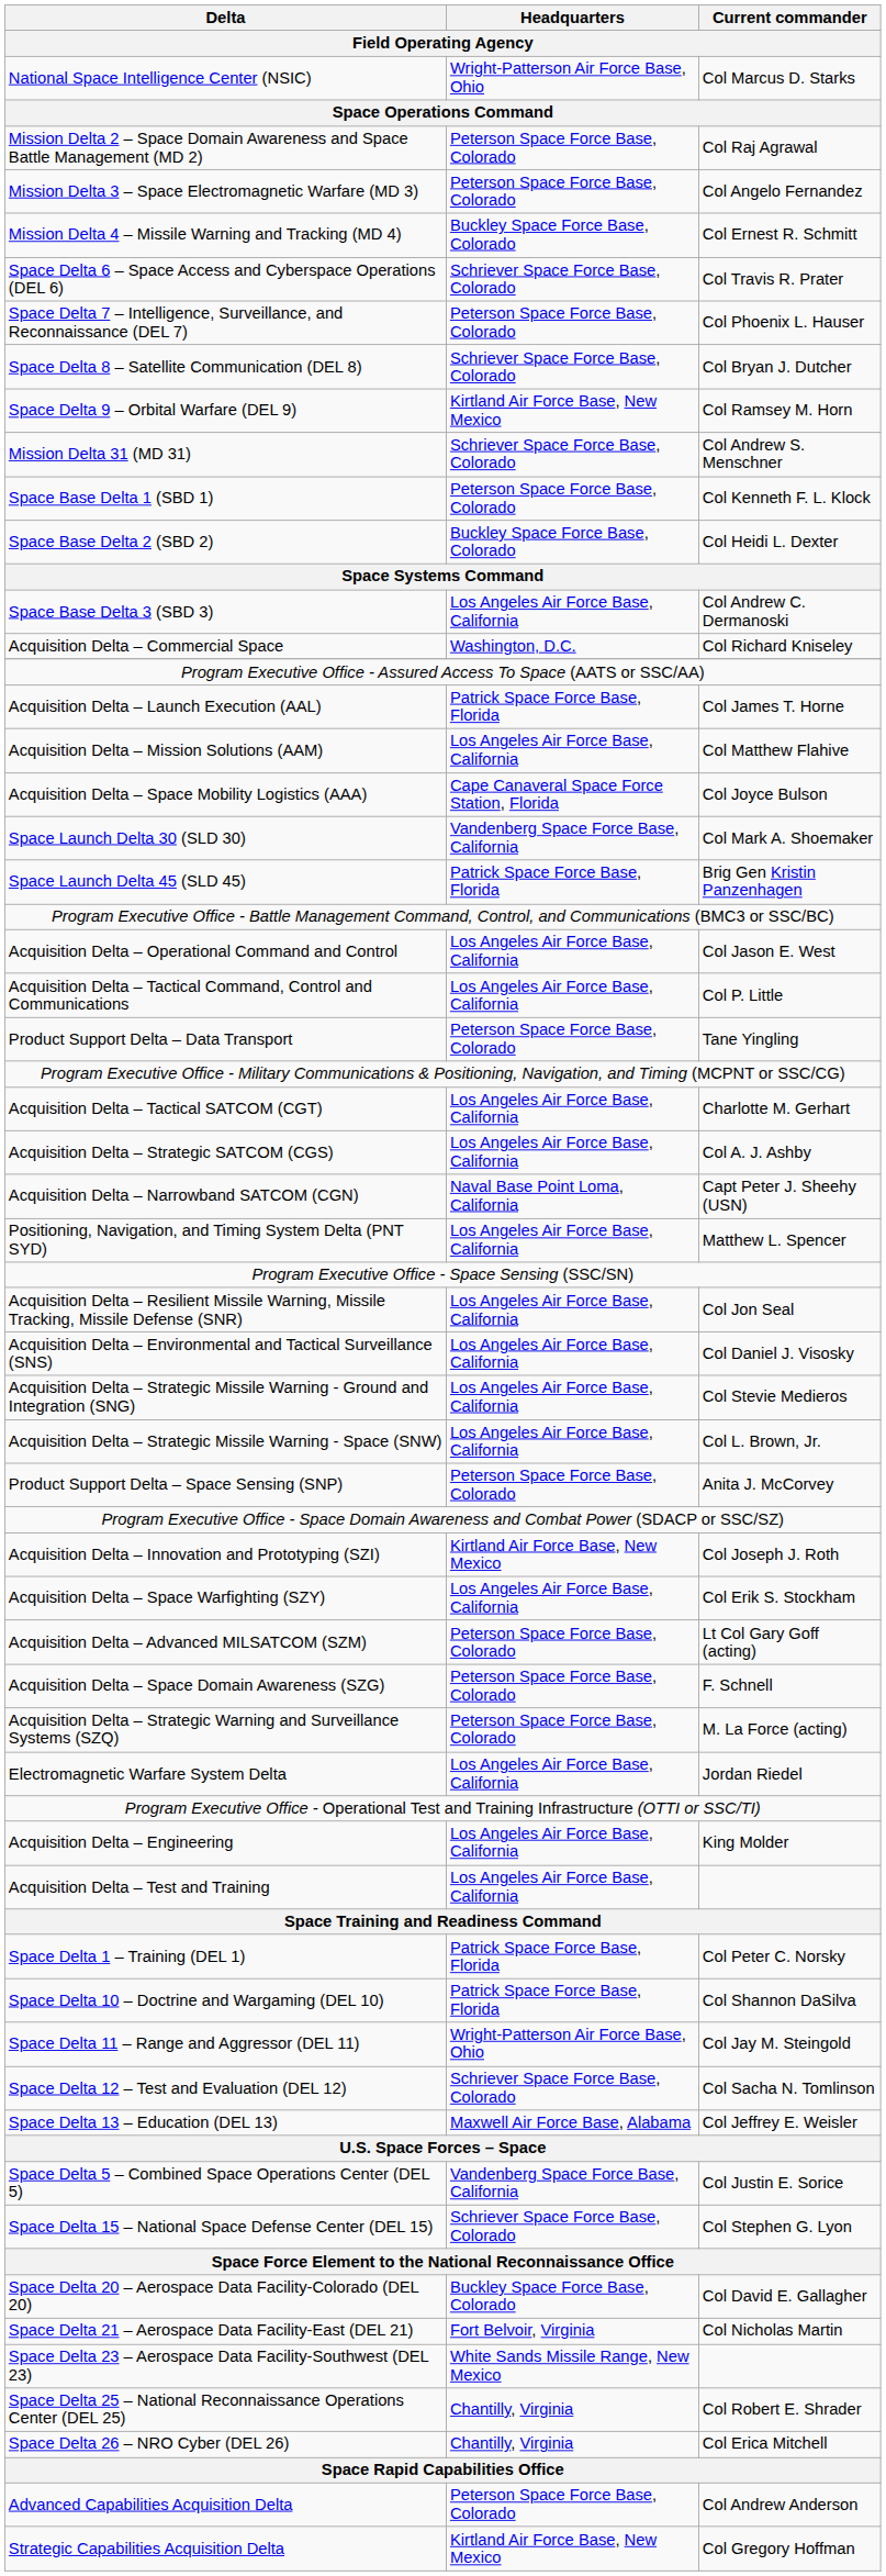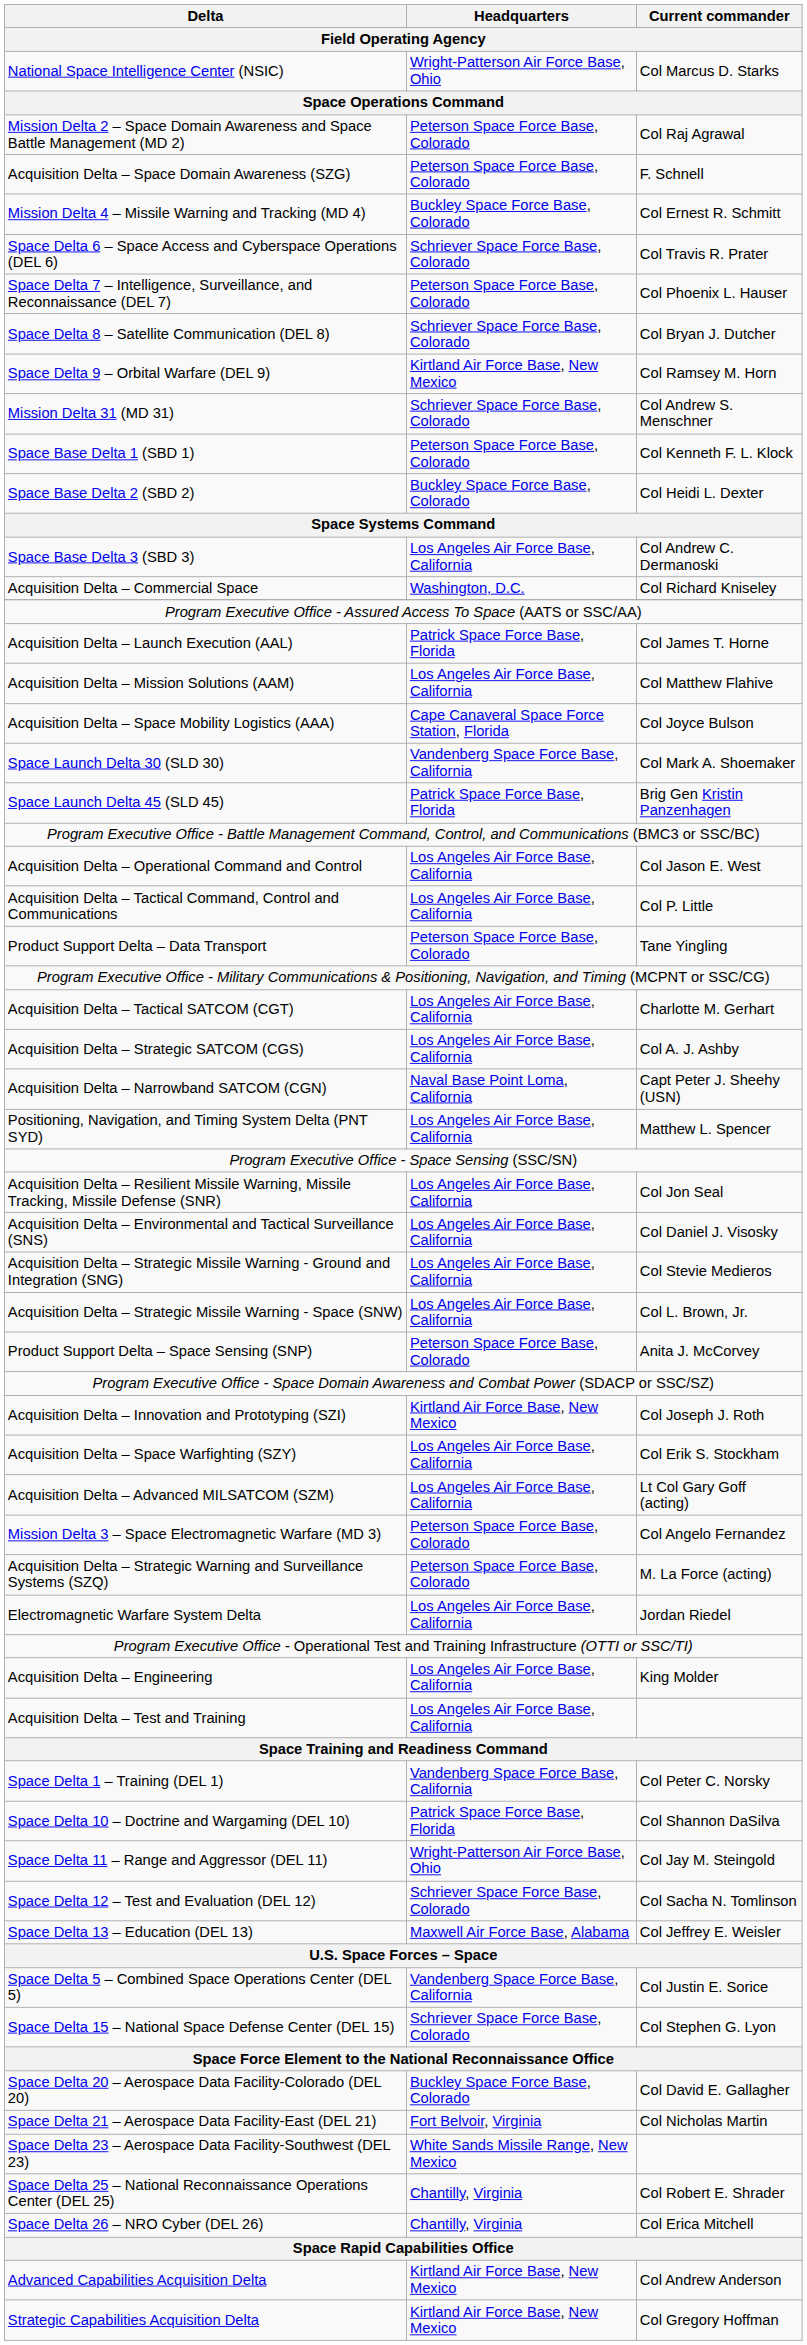 <table class="wikitable">
 <tr>
 <th>Delta</th>
 <th>Headquarters</th>
 <th>Current commander</th>
 </tr>
 <tr>
 <th colspan = 3>Field Operating Agency</th>
 </tr>
 <tr>
 <td> <a href='#'>National Space Intelligence Center</a> (NSIC)</td>
 <td><a href='#'>Wright-Patterson Air Force Base</a>, <a href='#'>Ohio</a></td>
 <td>Col Marcus D. Starks</td>
 </tr>
 <tr>
 <th colspan = 3>Space Operations Command</th>
 </tr>
 <tr>
 <td> <a href='#'>Mission Delta 2</a> – Space Domain Awareness and Space Battle Management (MD 2)</td>
 <td><a href='#'>Peterson Space Force Base</a>, <a href='#'>Colorado</a></td>
 <td>Col Raj Agrawal</td>
 </tr>
 <tr>
-<td> <a href='#'>Mission Delta 3</a> – Space Electromagnetic Warfare (MD 3)</td>
+<td> Acquisition Delta – Space Domain Awareness (SZG)</td>
 <td><a href='#'>Peterson Space Force Base</a>, <a href='#'>Colorado</a></td>
-<td>Col Angelo Fernandez</td>
+<td>F. Schnell</td>
 </tr>
 <tr>
 <td> <a href='#'>Mission Delta 4</a> – Missile Warning and Tracking (MD 4)</td>
 <td><a href='#'>Buckley Space Force Base</a>, <a href='#'>Colorado</a></td>
 <td>Col Ernest R. Schmitt</td>
 </tr>
 <tr>
 <td> <a href='#'>Space Delta 6</a> – Space Access and Cyberspace Operations (DEL 6)</td>
 <td><a href='#'>Schriever Space Force Base</a>, <a href='#'>Colorado</a></td>
 <td>Col Travis R. Prater</td>
 </tr>
 <tr>
 <td> <a href='#'>Space Delta 7</a> – Intelligence, Surveillance, and Reconnaissance (DEL 7)</td>
 <td><a href='#'>Peterson Space Force Base</a>, <a href='#'>Colorado</a></td>
 <td>Col Phoenix L. Hauser</td>
 </tr>
 <tr>
 <td> <a href='#'>Space Delta 8</a> – Satellite Communication (DEL 8)</td>
 <td><a href='#'>Schriever Space Force Base</a>, <a href='#'>Colorado</a></td>
 <td>Col Bryan J. Dutcher</td>
 </tr>
 <tr>
 <td> <a href='#'>Space Delta 9</a> – Orbital Warfare (DEL 9)</td>
 <td><a href='#'>Kirtland Air Force Base</a>, <a href='#'>New Mexico</a></td>
 <td>Col Ramsey M. Horn</td>
 </tr>
 <tr>
 <td> <a href='#'>Mission Delta 31</a> (MD 31)</td>
 <td><a href='#'>Schriever Space Force Base</a>, <a href='#'>Colorado</a></td>
 <td>Col Andrew S. Menschner</td>
 </tr>
 <tr>
 <td> <a href='#'>Space Base Delta 1</a> (SBD 1)</td>
 <td><a href='#'>Peterson Space Force Base</a>, <a href='#'>Colorado</a></td>
 <td>Col Kenneth F. L. Klock</td>
 </tr>
 <tr>
 <td> <a href='#'>Space Base Delta 2</a> (SBD 2)</td>
 <td><a href='#'>Buckley Space Force Base</a>, <a href='#'>Colorado</a></td>
 <td>Col Heidi L. Dexter</td>
 </tr>
 <tr>
 <th colspan = 3>Space Systems Command</th>
 </tr>
 <tr>
 <td> <a href='#'>Space Base Delta 3</a> (SBD 3)</td>
 <td><a href='#'>Los Angeles Air Force Base</a>, <a href='#'>California</a></td>
 <td>Col Andrew C. Dermanoski</td>
 </tr>
 <tr>
 <td> Acquisition Delta – Commercial Space</td>
 <td><a href='#'>Washington, D.C.</a></td>
 <td>Col Richard Kniseley</td>
 </tr>
 <tr>
 </tr>
 <tr style="text-align:center;">
 <td colspan = 3> <em>Program Executive Office - Assured Access To Space</em> (AATS or SSC/AA)</td>
 </tr>
 <tr>
 <td> Acquisition Delta – Launch Execution (AAL)</td>
 <td><a href='#'>Patrick Space Force Base</a>, <a href='#'>Florida</a></td>
 <td>Col James T. Horne</td>
 </tr>
 <tr>
 <td> Acquisition Delta – Mission Solutions (AAM)</td>
 <td><a href='#'>Los Angeles Air Force Base</a>, <a href='#'>California</a></td>
 <td>Col Matthew Flahive</td>
 </tr>
 <tr>
 <td> Acquisition Delta – Space Mobility Logistics (AAA)</td>
 <td><a href='#'>Cape Canaveral Space Force Station</a>, <a href='#'>Florida</a></td>
 <td>Col Joyce Bulson</td>
 </tr>
 <tr>
 <td> <a href='#'>Space Launch Delta 30</a> (SLD 30)</td>
 <td><a href='#'>Vandenberg Space Force Base</a>, <a href='#'>California</a></td>
 <td>Col Mark A. Shoemaker</td>
 </tr>
 <tr>
 <td> <a href='#'>Space Launch Delta 45</a> (SLD 45)</td>
 <td><a href='#'>Patrick Space Force Base</a>, <a href='#'>Florida</a></td>
 <td>Brig Gen <a href='#'>Kristin Panzenhagen</a></td>
 </tr>
 <tr style="text-align:center;">
 <td colspan="3"> <em>Program Executive Office - Battle Management Command, Control, and Communications</em> (BMC3 or SSC/BC)</td>
 </tr>
 <tr>
 <td> Acquisition Delta – Operational Command and Control</td>
 <td><a href='#'>Los Angeles Air Force Base</a>, <a href='#'>California</a></td>
 <td>Col Jason E. West</td>
 </tr>
 <tr>
 <td> Acquisition Delta – Tactical Command, Control and Communications</td>
 <td><a href='#'>Los Angeles Air Force Base</a>, <a href='#'>California</a></td>
 <td>Col P. Little</td>
 </tr>
 <tr>
 <td> Product Support Delta – Data Transport</td>
 <td><a href='#'>Peterson Space Force Base</a>, <a href='#'>Colorado</a></td>
 <td>Tane Yingling</td>
 </tr>
 <tr style="text-align:center;">
 <td colspan="3"> <em>Program Executive Office - Military Communications & Positioning, Navigation, and Timing</em> (MCPNT or SSC/CG)</td>
 </tr>
 <tr>
 <td> Acquisition Delta – Tactical SATCOM (CGT)</td>
 <td><a href='#'>Los Angeles Air Force Base</a>, <a href='#'>California</a></td>
 <td>Charlotte M. Gerhart</td>
 </tr>
 <tr>
 <td> Acquisition Delta – Strategic SATCOM (CGS)</td>
 <td><a href='#'>Los Angeles Air Force Base</a>, <a href='#'>California</a></td>
 <td>Col A. J. Ashby</td>
 </tr>
 <tr>
 <td> Acquisition Delta – Narrowband SATCOM (CGN)</td>
 <td><a href='#'>Naval Base Point Loma</a>, <a href='#'>California</a></td>
 <td>Capt Peter J. Sheehy (USN)</td>
 </tr>
 <tr>
 <td> Positioning, Navigation, and Timing System Delta (PNT SYD)</td>
 <td><a href='#'>Los Angeles Air Force Base</a>, <a href='#'>California</a></td>
 <td>Matthew L. Spencer</td>
 </tr>
 <tr style="text-align:center;">
 <td colspan = 3> <em>Program Executive Office - Space Sensing</em> (SSC/SN)</td>
 </tr>
 <tr>
 <td> Acquisition Delta – Resilient Missile Warning, Missile Tracking, Missile Defense (SNR) </td>
 <td><a href='#'>Los Angeles Air Force Base</a>, <a href='#'>California</a></td>
 <td>Col Jon Seal</td>
 </tr>
 <tr>
 <td> Acquisition Delta – Environmental and Tactical Surveillance (SNS)</td>
 <td><a href='#'>Los Angeles Air Force Base</a>, <a href='#'>California</a></td>
 <td>Col Daniel J. Visosky</td>
 </tr>
 <tr>
 <td> Acquisition Delta – Strategic Missile Warning - Ground and Integration (SNG) </td>
 <td><a href='#'>Los Angeles Air Force Base</a>, <a href='#'>California</a></td>
 <td>Col Stevie Medieros</td>
 </tr>
 <tr>
 <td> Acquisition Delta – Strategic Missile Warning - Space (SNW) </td>
 <td><a href='#'>Los Angeles Air Force Base</a>, <a href='#'>California</a></td>
 <td>Col L. Brown, Jr.</td>
 </tr>
 <tr>
 <td> Product Support Delta – Space Sensing (SNP)</td>
 <td><a href='#'>Peterson Space Force Base</a>, <a href='#'>Colorado</a></td>
 <td>Anita J. McCorvey</td>
 </tr>
 <tr style="text-align:center;">
 <td colspan = 3> <em>Program Executive Office - Space Domain Awareness and Combat Power</em> (SDACP or SSC/SZ)</td>
 </tr>
 <tr>
 <td>Acquisition Delta – Innovation and Prototyping (SZI)</td>
 <td><a href='#'>Kirtland Air Force Base</a>, <a href='#'>New Mexico</a></td>
 <td>Col Joseph J. Roth</td>
 </tr>
 <tr>
 <td> Acquisition Delta – Space Warfighting (SZY)</td>
 <td><a href='#'>Los Angeles Air Force Base</a>, <a href='#'>California</a></td>
 <td>Col Erik S. Stockham</td>
 </tr>
 <tr>
 <td> Acquisition Delta – Advanced MILSATCOM (SZM)</td>
-<td><a href='#'>Peterson Space Force Base</a>, <a href='#'>Colorado</a></td>
+<td><a href='#'>Los Angeles Air Force Base</a>, <a href='#'>California</a></td>
 <td>Lt Col Gary Goff (acting)</td>
 </tr>
 <tr>
-<td> Acquisition Delta – Space Domain Awareness (SZG)</td>
+<td> <a href='#'>Mission Delta 3</a> – Space Electromagnetic Warfare (MD 3)</td>
 <td><a href='#'>Peterson Space Force Base</a>, <a href='#'>Colorado</a></td>
-<td>F. Schnell</td>
+<td>Col Angelo Fernandez</td>
 </tr>
 <tr>
 <td> Acquisition Delta – Strategic Warning and Surveillance Systems (SZQ)</td>
 <td><a href='#'>Peterson Space Force Base</a>, <a href='#'>Colorado</a></td>
 <td>M. La Force (acting)</td>
 </tr>
 <tr>
 <td> Electromagnetic Warfare System Delta</td>
 <td><a href='#'>Los Angeles Air Force Base</a>, <a href='#'>California</a></td>
 <td>Jordan Riedel</td>
 </tr>
 <tr style="text-align:center;">
 <td colspan = 3><em>Program Executive Office - </em>Operational Test and Training Infrastructure<em> (OTTI or SSC/TI)</td>
 </tr>
 <tr>
 <td> Acquisition Delta – Engineering</td>
 <td><a href='#'>Los Angeles Air Force Base</a>, <a href='#'>California</a></td>
 <td>King Molder</td>
 </tr>
 <tr>
 <td> Acquisition Delta – Test and Training</td>
 <td><a href='#'>Los Angeles Air Force Base</a>, <a href='#'>California</a></td>
 <td></td>
 </tr>
 <tr>
 <th colspan = 3>Space Training and Readiness Command</th>
 </tr>
 <tr>
 <td> <a href='#'>Space Delta 1</a> – Training (DEL 1)</td>
-<td><a href='#'>Patrick Space Force Base</a>, <a href='#'>Florida</a></td>
+<td><a href='#'>Vandenberg Space Force Base</a>, <a href='#'>California</a></td>
 <td>Col Peter C. Norsky</td>
 </tr>
 <tr>
 <td> <a href='#'>Space Delta 10</a> – Doctrine and Wargaming (DEL 10)</td>
 <td><a href='#'>Patrick Space Force Base</a>, <a href='#'>Florida</a></td>
 <td>Col Shannon DaSilva</td>
 </tr>
 <tr>
 <td> <a href='#'>Space Delta 11</a> – Range and Aggressor (DEL 11)</td>
 <td><a href='#'>Wright-Patterson Air Force Base</a>, <a href='#'>Ohio</a></td>
 <td>Col Jay M. Steingold</td>
 </tr>
 <tr>
 <td> <a href='#'>Space Delta 12</a> – Test and Evaluation (DEL 12)</td>
 <td><a href='#'>Schriever Space Force Base</a>, <a href='#'>Colorado</a></td>
 <td>Col Sacha N. Tomlinson</td>
 </tr>
 <tr>
 <td> <a href='#'>Space Delta 13</a> – Education (DEL 13)</td>
 <td><a href='#'>Maxwell Air Force Base</a>, <a href='#'>Alabama</a></td>
 <td>Col Jeffrey E. Weisler</td>
 </tr>
 <tr>
 <th colspan = 3>U.S. Space Forces – Space</th>
 </tr>
 <tr>
 <td> <a href='#'>Space Delta 5</a> – Combined Space Operations Center (DEL 5)</td>
 <td><a href='#'>Vandenberg Space Force Base</a>, <a href='#'>California</a></td>
 <td>Col Justin E. Sorice</td>
 </tr>
 <tr>
 <td> <a href='#'>Space Delta 15</a> – National Space Defense Center (DEL 15)</td>
 <td><a href='#'>Schriever Space Force Base</a>, <a href='#'>Colorado</a></td>
 <td>Col Stephen G. Lyon</td>
 </tr>
 <tr>
 <th colspan = 3>Space Force Element to the National Reconnaissance Office</th>
 </tr>
 <tr>
 <td> <a href='#'>Space Delta 20</a> – Aerospace Data Facility-Colorado (DEL 20)</td>
 <td><a href='#'>Buckley Space Force Base</a>, <a href='#'>Colorado</a></td>
 <td>Col David E. Gallagher</td>
 </tr>
 <tr>
 <td> <a href='#'>Space Delta 21</a> – Aerospace Data Facility-East (DEL 21)</td>
 <td><a href='#'>Fort Belvoir</a>, <a href='#'>Virginia</a></td>
 <td>Col Nicholas Martin</td>
 </tr>
 <tr>
 <td> <a href='#'>Space Delta 23</a> – Aerospace Data Facility-Southwest (DEL 23)</td>
 <td><a href='#'>White Sands Missile Range</a>, <a href='#'>New Mexico</a></td>
 <td></td>
 </tr>
 <tr>
 <td> <a href='#'>Space Delta 25</a> – National Reconnaissance Operations Center (DEL 25)</td>
 <td><a href='#'>Chantilly</a>, <a href='#'>Virginia</a></td>
 <td>Col Robert E. Shrader </td>
 </tr>
 <tr>
 <td> <a href='#'>Space Delta 26</a> – NRO Cyber (DEL 26)</td>
 <td><a href='#'>Chantilly</a>, <a href='#'>Virginia</a></td>
 <td>Col Erica Mitchell </td>
 </tr>
 <tr>
 <th colspan = 3>Space Rapid Capabilities Office</th>
 </tr>
 <tr>
 <td>  <a href='#'>Advanced Capabilities Acquisition Delta</a></td>
-<td><a href='#'>Peterson Space Force Base</a>, <a href='#'>Colorado</a></td>
+<td><a href='#'>Kirtland Air Force Base</a>, <a href='#'>New Mexico</a></td>
 <td>Col Andrew Anderson</td>
 </tr>
 <tr>
 <td>  <a href='#'>Strategic Capabilities Acquisition Delta</a></td>
 <td><a href='#'>Kirtland Air Force Base</a>, <a href='#'>New Mexico</a></td>
 <td>Col Gregory Hoffman</td>
 </tr>
 </table>
